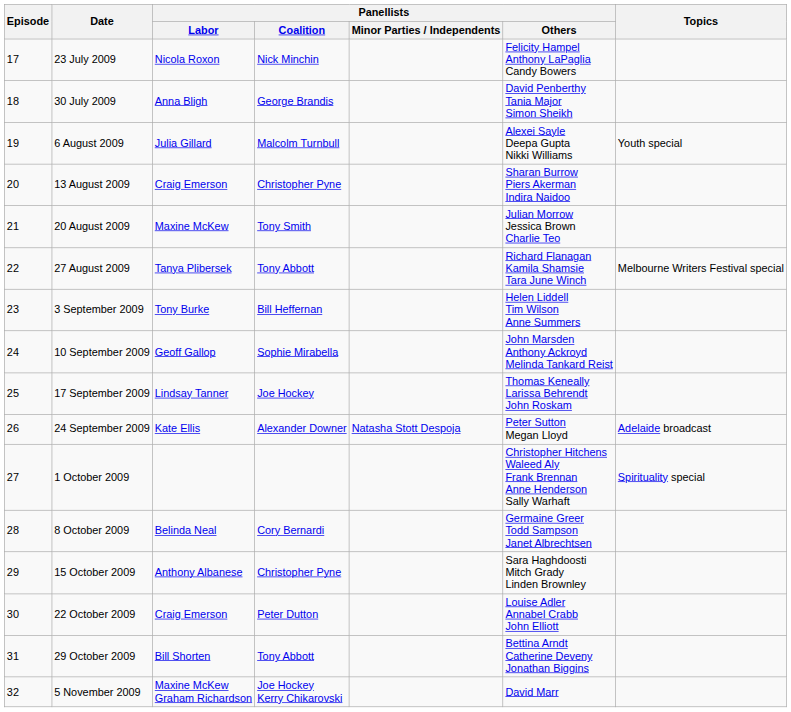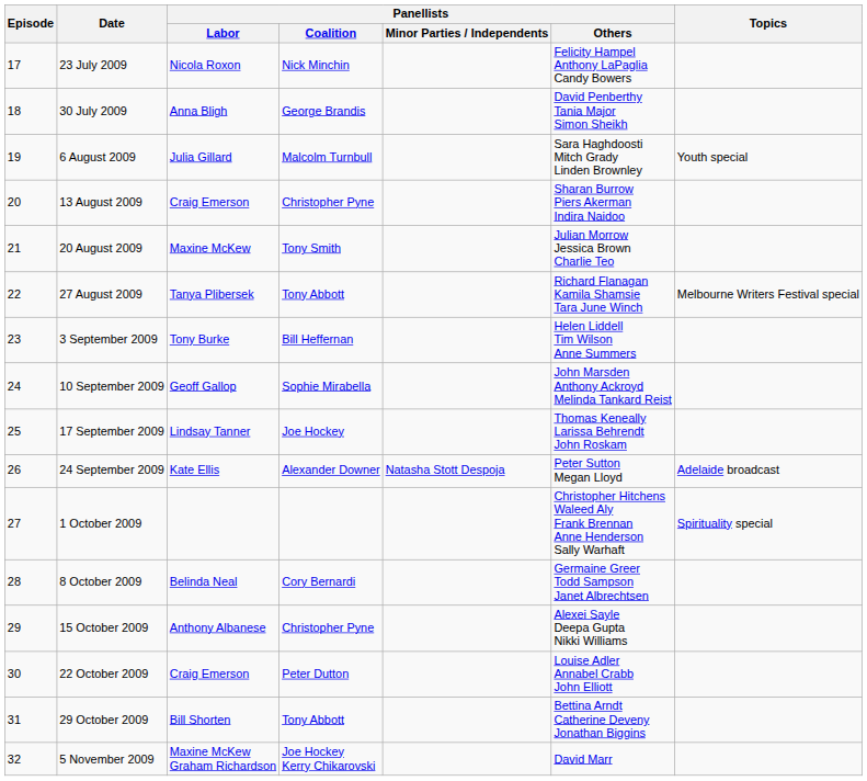 <table class="wikitable">
 <tr>
 <th rowspan="2">Episode</th>
 <th rowspan="2">Date</th>
 <th colspan="4">Panellists</th>
 <th rowspan="2">Topics</th>
 </tr>
 <tr>
 <th><a href='#'>Labor</a></th>
 <th><a href='#'>Coalition</a></th>
 <th>Minor Parties / Independents</th>
 <th>Others</th>
 </tr>
 <tr>
 <td>17</td>
 <td>23 July 2009</td>
 <td><a href='#'>Nicola Roxon</a></td>
 <td><a href='#'>Nick Minchin</a></td>
 <td></td>
 <td><a href='#'>Felicity Hampel</a><br><a href='#'>Anthony LaPaglia</a><br>Candy Bowers</td>
 <td></td>
 </tr>
 <tr>
 <td>18</td>
 <td>30 July 2009</td>
 <td><a href='#'>Anna Bligh</a></td>
 <td><a href='#'>George Brandis</a></td>
 <td></td>
 <td><a href='#'>David Penberthy</a><br><a href='#'>Tania Major</a><br><a href='#'>Simon Sheikh</a></td>
 <td></td>
 </tr>
 <tr>
 <td>19</td>
 <td>6 August 2009</td>
 <td><a href='#'>Julia Gillard</a></td>
 <td><a href='#'>Malcolm Turnbull</a></td>
 <td></td>
-<td><a href='#'>Alexei Sayle</a><br>Deepa Gupta<br>Nikki Williams</td>
+<td>Sara Haghdoosti<br>Mitch Grady<br>Linden Brownley</td>
 <td>Youth special</td>
 </tr>
 <tr>
 <td>20</td>
 <td>13 August 2009</td>
 <td><a href='#'>Craig Emerson</a></td>
 <td><a href='#'>Christopher Pyne</a></td>
 <td></td>
 <td><a href='#'>Sharan Burrow</a><br><a href='#'>Piers Akerman</a><br><a href='#'>Indira Naidoo</a></td>
 <td></td>
 </tr>
 <tr>
 <td>21</td>
 <td>20 August 2009</td>
 <td><a href='#'>Maxine McKew</a></td>
 <td><a href='#'>Tony Smith</a></td>
 <td></td>
 <td><a href='#'>Julian Morrow</a><br>Jessica Brown<br><a href='#'>Charlie Teo</a></td>
 <td></td>
 </tr>
 <tr>
 <td>22</td>
 <td>27 August 2009</td>
 <td><a href='#'>Tanya Plibersek</a></td>
 <td><a href='#'>Tony Abbott</a></td>
 <td></td>
 <td><a href='#'>Richard Flanagan</a><br><a href='#'>Kamila Shamsie</a><br><a href='#'>Tara June Winch</a></td>
 <td>Melbourne Writers Festival special</td>
 </tr>
 <tr>
 <td>23</td>
 <td>3 September 2009</td>
 <td><a href='#'>Tony Burke</a></td>
 <td><a href='#'>Bill Heffernan</a></td>
 <td></td>
 <td><a href='#'>Helen Liddell</a><br><a href='#'>Tim Wilson</a><br><a href='#'>Anne Summers</a></td>
 <td></td>
 </tr>
 <tr>
 <td>24</td>
 <td>10 September 2009</td>
 <td><a href='#'>Geoff Gallop</a></td>
 <td><a href='#'>Sophie Mirabella</a></td>
 <td></td>
 <td><a href='#'>John Marsden</a><br><a href='#'>Anthony Ackroyd</a><br><a href='#'>Melinda Tankard Reist</a></td>
 <td></td>
 </tr>
 <tr>
 <td>25</td>
 <td>17 September 2009</td>
 <td><a href='#'>Lindsay Tanner</a></td>
 <td><a href='#'>Joe Hockey</a></td>
 <td></td>
 <td><a href='#'>Thomas Keneally</a><br><a href='#'>Larissa Behrendt</a><br><a href='#'>John Roskam</a></td>
 <td></td>
 </tr>
 <tr>
 <td>26</td>
 <td>24 September 2009</td>
 <td><a href='#'>Kate Ellis</a></td>
 <td><a href='#'>Alexander Downer</a></td>
 <td><a href='#'>Natasha Stott Despoja</a></td>
 <td><a href='#'>Peter Sutton</a><br>Megan Lloyd</td>
 <td><a href='#'>Adelaide</a> broadcast</td>
 </tr>
 <tr>
 <td>27</td>
 <td>1 October 2009</td>
 <td></td>
 <td></td>
 <td></td>
 <td><a href='#'>Christopher Hitchens</a><br><a href='#'>Waleed Aly</a><br><a href='#'>Frank Brennan</a><br><a href='#'>Anne Henderson</a><br>Sally Warhaft</td>
 <td><a href='#'>Spirituality</a> special</td>
 </tr>
 <tr>
 <td>28</td>
 <td>8 October 2009</td>
 <td><a href='#'>Belinda Neal</a></td>
 <td><a href='#'>Cory Bernardi</a></td>
 <td></td>
 <td><a href='#'>Germaine Greer</a><br><a href='#'>Todd Sampson</a><br><a href='#'>Janet Albrechtsen</a></td>
 <td></td>
 </tr>
 <tr>
 <td>29</td>
 <td>15 October 2009</td>
 <td><a href='#'>Anthony Albanese</a></td>
 <td><a href='#'>Christopher Pyne</a></td>
 <td></td>
-<td>Sara Haghdoosti<br>Mitch Grady<br>Linden Brownley</td>
+<td><a href='#'>Alexei Sayle</a><br>Deepa Gupta<br>Nikki Williams</td>
 <td></td>
 </tr>
 <tr>
 <td>30</td>
 <td>22 October 2009</td>
 <td><a href='#'>Craig Emerson</a></td>
 <td><a href='#'>Peter Dutton</a></td>
 <td></td>
 <td><a href='#'>Louise Adler</a><br><a href='#'>Annabel Crabb</a><br><a href='#'>John Elliott</a></td>
 <td></td>
 </tr>
 <tr>
 <td>31</td>
 <td>29 October 2009</td>
 <td><a href='#'>Bill Shorten</a></td>
 <td><a href='#'>Tony Abbott</a></td>
 <td></td>
 <td><a href='#'>Bettina Arndt</a><br><a href='#'>Catherine Deveny</a><br><a href='#'>Jonathan Biggins</a></td>
 <td></td>
 </tr>
 <tr>
 <td>32</td>
 <td>5 November 2009</td>
 <td><a href='#'>Maxine McKew</a><br><a href='#'>Graham Richardson</a></td>
 <td><a href='#'>Joe Hockey</a><br><a href='#'>Kerry Chikarovski</a></td>
 <td></td>
 <td><a href='#'>David Marr</a></td>
 <td></td>
 </tr>
 </table>
